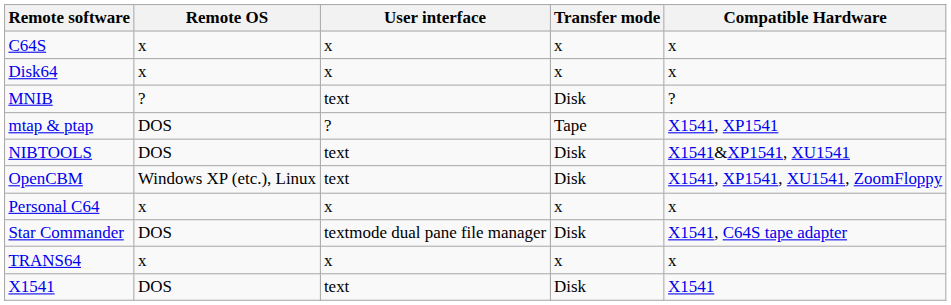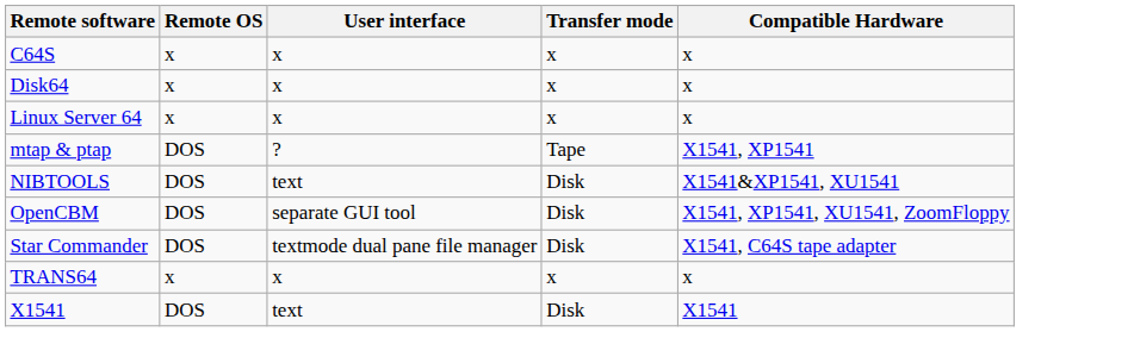 <table class="wikitable sortable">
 <tr>
 <th>Remote software</th>
 <th>Remote OS</th>
 <th>User interface</th>
 <th>Transfer mode</th>
 <th>Compatible Hardware</th>
 </tr>
 <tr>
 <td><a href='#'>C64S</a></td>
 <td>x</td>
 <td>x</td>
 <td>x</td>
 <td>x</td>
 </tr>
 <tr>
 <td><a href='#'>Disk64</a></td>
 <td>x</td>
 <td>x</td>
 <td>x</td>
 <td>x</td>
 </tr>
 <tr>
-<td><a href='#'>MNIB</a></td>
-<td>?</td>
-<td>text</td>
-<td>Disk</td>
-<td>?</td>
+<td><a href='#'>Linux Server 64</a></td>
+<td>x</td>
+<td>x</td>
+<td>x</td>
+<td>x</td>
 </tr>
 <tr>
 <td><a href='#'>mtap & ptap</a></td>
 <td>DOS</td>
 <td>?</td>
 <td>Tape</td>
 <td><a href='#'>X1541</a>, <a href='#'>XP1541</a></td>
 </tr>
 <tr>
 <td><a href='#'>NIBTOOLS</a></td>
 <td>DOS</td>
 <td>text</td>
 <td>Disk</td>
 <td><a href='#'>X1541</a>&<a href='#'>XP1541</a>, <a href='#'>XU1541</a></td>
 </tr>
 <tr>
 <td><a href='#'>OpenCBM</a></td>
-<td>Windows XP (etc.), Linux</td>
-<td>text</td>
+<td>DOS</td>
+<td>separate GUI tool</td>
 <td>Disk</td>
 <td><a href='#'>X1541</a>, <a href='#'>XP1541</a>, <a href='#'>XU1541</a>, <a href='#'>ZoomFloppy</a></td>
-</tr>
-<tr>
-<td><a href='#'>Personal C64</a></td>
-<td>x</td>
-<td>x</td>
-<td>x</td>
-<td>x</td>
 </tr>
 <tr>
 <td><a href='#'>Star Commander</a></td>
 <td>DOS</td>
 <td>textmode dual pane file manager</td>
 <td>Disk</td>
 <td><a href='#'>X1541</a>, <a href='#'>C64S tape adapter</a></td>
 </tr>
 <tr>
 <td><a href='#'>TRANS64</a></td>
 <td>x</td>
 <td>x</td>
 <td>x</td>
 <td>x</td>
 </tr>
 <tr>
 <td><a href='#'>X1541</a></td>
 <td>DOS</td>
 <td>text</td>
 <td>Disk</td>
 <td><a href='#'>X1541</a></td>
 </tr>
 </table>
